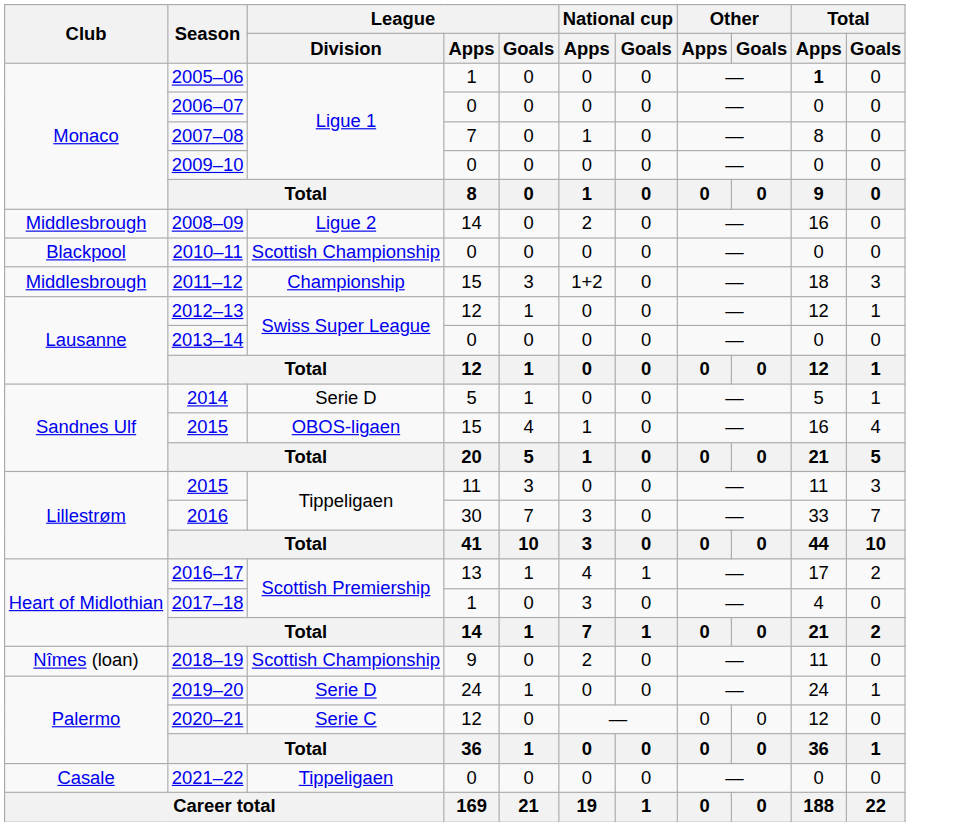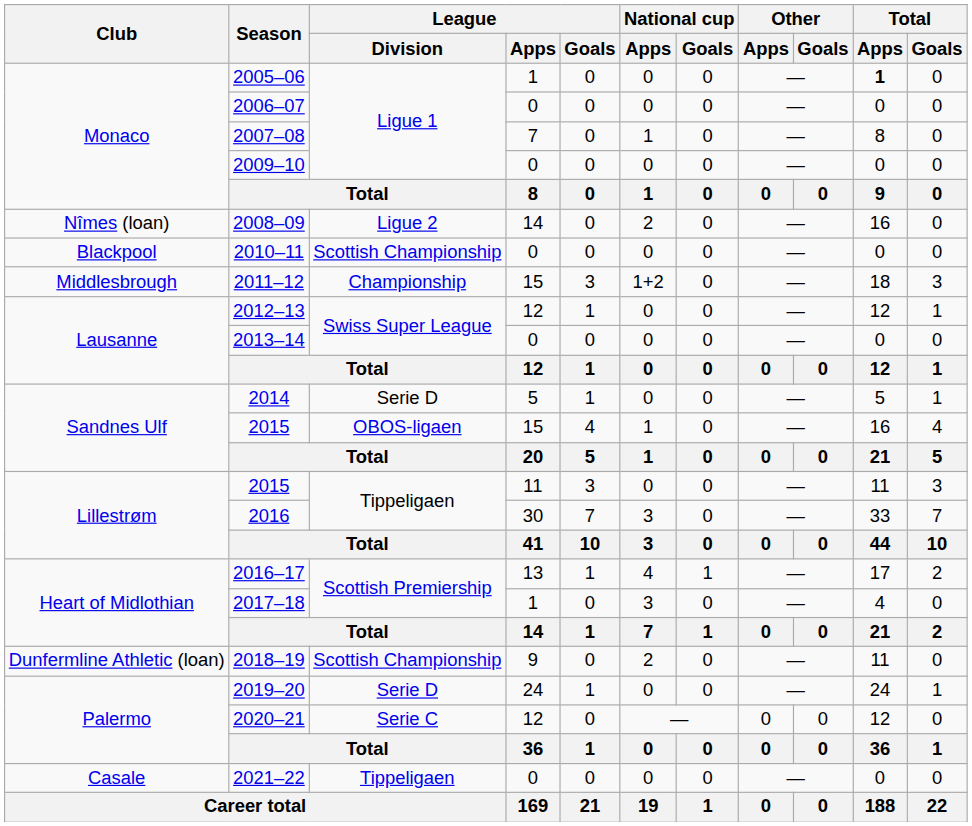 <table class="wikitable" style="text-align: center;">
 <tr>
 <th rowspan="2">Club</th>
 <th rowspan="2">Season</th>
 <th colspan="3">League</th>
 <th colspan="2">National cup</th>
 <th colspan="2">Other</th>
 <th colspan="2">Total</th>
 </tr>
 <tr>
 <th>Division</th>
 <th>Apps</th>
 <th>Goals</th>
 <th>Apps</th>
 <th>Goals</th>
 <th>Apps</th>
 <th>Goals</th>
 <th>Apps</th>
 <th>Goals</th>
 </tr>
 <tr>
 <td rowspan="5"><a href='#'>Monaco</a></td>
 <td><a href='#'>2005–06</a></td>
 <td rowspan="4"><a href='#'>Ligue 1</a></td>
 <td>1</td>
 <td>0</td>
 <td>0</td>
 <td>0</td>
 <td colspan="2">—</td>
 <td><strong>1</strong></td>
 <td>0</td>
 </tr>
 <tr>
 <td><a href='#'>2006–07</a></td>
 <td>0</td>
 <td>0</td>
 <td>0</td>
 <td>0</td>
 <td colspan="2">—</td>
 <td>0</td>
 <td>0</td>
 </tr>
 <tr>
 <td><a href='#'>2007–08</a></td>
 <td>7</td>
 <td>0</td>
 <td>1</td>
 <td>0</td>
 <td colspan="2">—</td>
 <td>8</td>
 <td>0</td>
 </tr>
 <tr>
 <td><a href='#'>2009–10</a></td>
 <td>0</td>
 <td>0</td>
 <td>0</td>
 <td>0</td>
 <td colspan="2">—</td>
 <td>0</td>
 <td>0</td>
 </tr>
 <tr>
 <th colspan="2">Total</th>
 <th>8</th>
 <th>0</th>
 <th>1</th>
 <th>0</th>
 <th>0</th>
 <th>0</th>
 <th>9</th>
 <th>0</th>
 </tr>
 <tr>
-<td><a href='#'>Middlesbrough</a></td>
+<td><a href='#'>Nîmes</a> (loan)</td>
 <td><a href='#'>2008–09</a></td>
 <td><a href='#'>Ligue 2</a></td>
 <td>14</td>
 <td>0</td>
 <td>2</td>
 <td>0</td>
 <td colspan="2">—</td>
 <td>16</td>
 <td>0</td>
 </tr>
 <tr>
 <td><a href='#'>Blackpool</a></td>
 <td><a href='#'>2010–11</a></td>
 <td><a href='#'>Scottish Championship</a></td>
 <td>0</td>
 <td>0</td>
 <td>0</td>
 <td>0</td>
 <td colspan="2">—</td>
 <td>0</td>
 <td>0</td>
 </tr>
 <tr>
 <td><a href='#'>Middlesbrough</a></td>
 <td><a href='#'>2011–12</a></td>
 <td><a href='#'>Championship</a></td>
 <td>15</td>
 <td>3</td>
 <td>1+2</td>
 <td>0</td>
 <td colspan="2">—</td>
 <td>18</td>
 <td>3</td>
 </tr>
 <tr>
 <td rowspan="3"><a href='#'>Lausanne</a></td>
 <td><a href='#'>2012–13</a></td>
 <td rowspan="2"><a href='#'>Swiss Super League</a></td>
 <td>12</td>
 <td>1</td>
 <td>0</td>
 <td>0</td>
 <td colspan="2">—</td>
 <td>12</td>
 <td>1</td>
 </tr>
 <tr>
 <td><a href='#'>2013–14</a></td>
 <td>0</td>
 <td>0</td>
 <td>0</td>
 <td>0</td>
 <td colspan="2">—</td>
 <td>0</td>
 <td>0</td>
 </tr>
 <tr>
 <th colspan="2">Total</th>
 <th>12</th>
 <th>1</th>
 <th>0</th>
 <th>0</th>
 <th>0</th>
 <th>0</th>
 <th>12</th>
 <th>1</th>
 </tr>
 <tr>
 <td rowspan="3"><a href='#'>Sandnes Ulf</a></td>
 <td><a href='#'>2014</a></td>
 <td>Serie D</td>
 <td>5</td>
 <td>1</td>
 <td>0</td>
 <td>0</td>
 <td colspan="2">—</td>
 <td>5</td>
 <td>1</td>
 </tr>
 <tr>
 <td><a href='#'>2015</a></td>
 <td><a href='#'>OBOS-ligaen</a></td>
 <td>15</td>
 <td>4</td>
 <td>1</td>
 <td>0</td>
 <td colspan="2">—</td>
 <td>16</td>
 <td>4</td>
 </tr>
 <tr>
 <th colspan="2">Total</th>
 <th>20</th>
 <th>5</th>
 <th>1</th>
 <th>0</th>
 <th>0</th>
 <th>0</th>
 <th>21</th>
 <th>5</th>
 </tr>
 <tr>
 <td rowspan="3"><a href='#'>Lillestrøm</a></td>
 <td><a href='#'>2015</a></td>
 <td rowspan="2">Tippeligaen</td>
 <td>11</td>
 <td>3</td>
 <td>0</td>
 <td>0</td>
 <td colspan="2">—</td>
 <td>11</td>
 <td>3</td>
 </tr>
 <tr>
 <td><a href='#'>2016</a></td>
 <td>30</td>
 <td>7</td>
 <td>3</td>
 <td>0</td>
 <td colspan="2">—</td>
 <td>33</td>
 <td>7</td>
 </tr>
 <tr>
 <th colspan="2">Total</th>
 <th>41</th>
 <th>10</th>
 <th>3</th>
 <th>0</th>
 <th>0</th>
 <th>0</th>
 <th>44</th>
 <th>10</th>
 </tr>
 <tr>
 <td rowspan="3"><a href='#'>Heart of Midlothian</a></td>
 <td><a href='#'>2016–17</a></td>
 <td rowspan="2"><a href='#'>Scottish Premiership</a></td>
 <td>13</td>
 <td>1</td>
 <td>4</td>
 <td>1</td>
 <td colspan="2">—</td>
 <td>17</td>
 <td>2</td>
 </tr>
 <tr>
 <td><a href='#'>2017–18</a></td>
 <td>1</td>
 <td>0</td>
 <td>3</td>
 <td>0</td>
 <td colspan="2">—</td>
 <td>4</td>
 <td>0</td>
 </tr>
 <tr>
 <th colspan="2">Total</th>
 <th>14</th>
 <th>1</th>
 <th>7</th>
 <th>1</th>
 <th>0</th>
 <th>0</th>
 <th>21</th>
 <th>2</th>
 </tr>
 <tr>
-<td><a href='#'>Nîmes</a> (loan)</td>
+<td><a href='#'>Dunfermline Athletic</a> (loan)</td>
 <td><a href='#'>2018–19</a></td>
 <td><a href='#'>Scottish Championship</a></td>
 <td>9</td>
 <td>0</td>
 <td>2</td>
 <td>0</td>
 <td colspan="2">—</td>
 <td>11</td>
 <td>0</td>
 </tr>
 <tr>
 <td rowspan="3"><a href='#'>Palermo</a></td>
 <td><a href='#'>2019–20</a></td>
 <td><a href='#'>Serie D</a></td>
 <td>24</td>
 <td>1</td>
 <td>0</td>
 <td>0</td>
 <td colspan="2">—</td>
 <td>24</td>
 <td>1</td>
 </tr>
 <tr>
 <td><a href='#'>2020–21</a></td>
 <td><a href='#'>Serie C</a></td>
 <td>12</td>
 <td>0</td>
 <td colspan="2">—</td>
 <td>0</td>
 <td>0</td>
 <td>12</td>
 <td>0</td>
 </tr>
 <tr>
 <th colspan="2">Total</th>
 <th>36</th>
 <th>1</th>
 <th>0</th>
 <th>0</th>
 <th>0</th>
 <th>0</th>
 <th>36</th>
 <th>1</th>
 </tr>
 <tr>
 <td><a href='#'>Casale</a></td>
 <td><a href='#'>2021–22</a></td>
 <td><a href='#'>Tippeligaen</a></td>
 <td>0</td>
 <td>0</td>
 <td>0</td>
 <td>0</td>
 <td colspan="2">—</td>
 <td>0</td>
 <td>0</td>
 </tr>
 <tr>
 <th colspan="3">Career total</th>
 <th>169</th>
 <th>21</th>
 <th>19</th>
 <th>1</th>
 <th>0</th>
 <th>0</th>
 <th>188</th>
 <th>22</th>
 </tr>
 </table>
